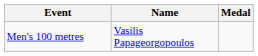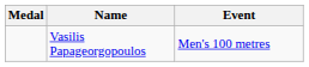 <table class="wikitable sortable" style="font-size:100%">
 <tr>
+<th>Medal</th>
+<th width=150>Name</th>
 <th width=150>Event</th>
-<th width=150>Name</th>
-<th>Medal</th>
 </tr>
 <tr>
+<td></td>
+<td><a href='#'>Vasilis Papageorgopoulos</a></td>
 <td><a href='#'>Men's 100 metres</a></td>
-<td><a href='#'>Vasilis Papageorgopoulos</a></td>
-<td></td>
 </tr>
 </table>
